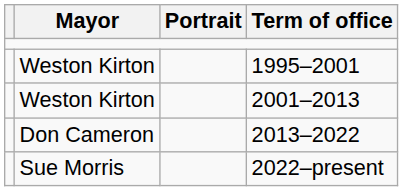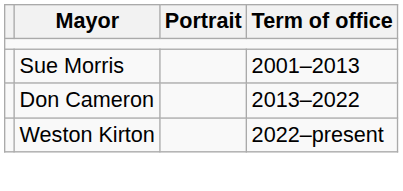 <table class="wikitable">
 <tr>
 <th></th>
 <th>Mayor</th>
 <th>Portrait</th>
 <th>Term of office</th>
 </tr>
 <tr>
 <td colspan=4></td>
 </tr>
 <tr>
 <td></td>
-<td>Weston Kirton</td>
-<td></td>
-<td>1995–2001</td>
-</tr>
-<tr>
-<td></td>
-<td>Weston Kirton</td>
+<td>Sue Morris</td>
 <td></td>
 <td>2001–2013</td>
 </tr>
 <tr>
 <td></td>
 <td>Don Cameron</td>
 <td></td>
 <td>2013–2022</td>
 </tr>
 <tr>
 <td></td>
-<td>Sue Morris</td>
+<td>Weston Kirton</td>
 <td></td>
 <td>2022–present</td>
 </tr>
 </table>
